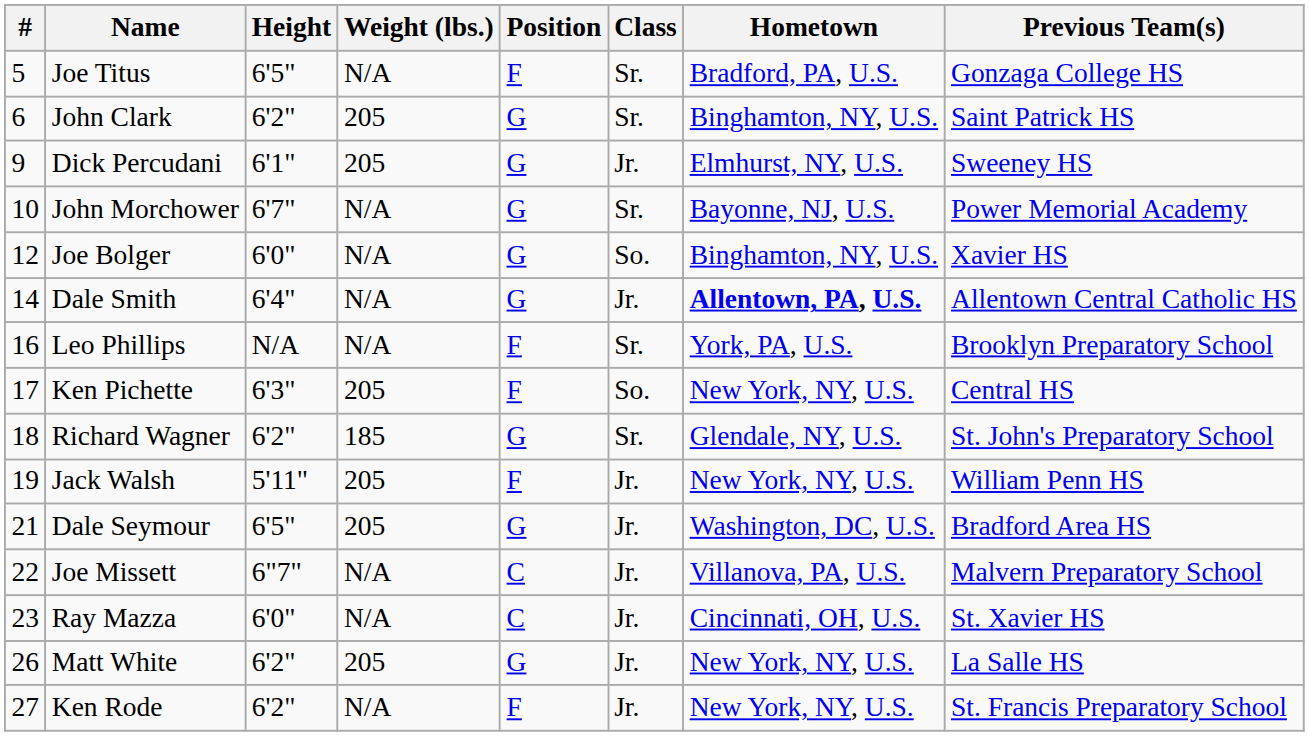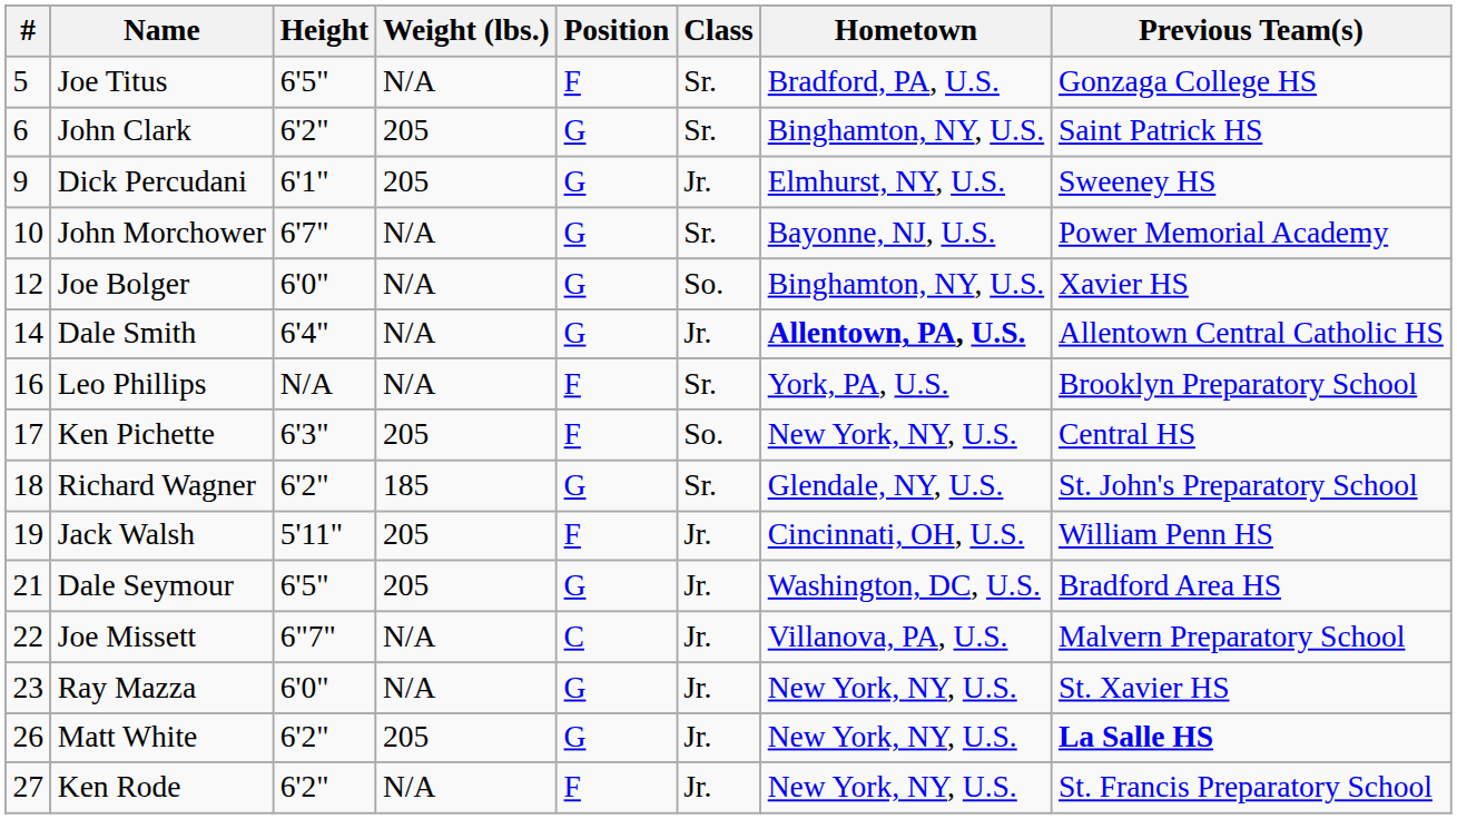 <table class="wikitable" style="font-size: 90%">
 <tr>
 <th>#</th>
 <th>Name</th>
 <th>Height</th>
 <th>Weight (lbs.)</th>
 <th>Position</th>
 <th>Class</th>
 <th>Hometown</th>
 <th>Previous Team(s)</th>
 </tr>
 <tr>
 <td>5</td>
 <td>Joe Titus</td>
 <td>6'5"</td>
 <td>N/A</td>
 <td><a href='#'>F</a></td>
 <td>Sr.</td>
 <td><a href='#'>Bradford, PA</a>, <a href='#'>U.S.</a></td>
 <td><a href='#'>Gonzaga College HS</a></td>
 </tr>
 <tr>
 <td>6</td>
 <td>John Clark</td>
 <td>6'2"</td>
 <td>205</td>
 <td><a href='#'>G</a></td>
 <td>Sr.</td>
 <td><a href='#'>Binghamton, NY</a>, <a href='#'>U.S.</a></td>
 <td><a href='#'>Saint Patrick HS</a></td>
 </tr>
 <tr>
 <td>9</td>
 <td>Dick Percudani</td>
 <td>6'1"</td>
 <td>205</td>
 <td><a href='#'>G</a></td>
 <td>Jr.</td>
 <td><a href='#'>Elmhurst, NY</a>, <a href='#'>U.S.</a></td>
 <td><a href='#'>Sweeney HS</a></td>
 </tr>
 <tr>
 <td>10</td>
 <td>John Morchower</td>
 <td>6'7"</td>
 <td>N/A</td>
 <td><a href='#'>G</a></td>
 <td>Sr.</td>
 <td><a href='#'>Bayonne, NJ</a>, <a href='#'>U.S.</a></td>
 <td><a href='#'>Power Memorial Academy</a></td>
 </tr>
 <tr>
 <td>12</td>
 <td>Joe Bolger</td>
 <td>6'0"</td>
 <td>N/A</td>
 <td><a href='#'>G</a></td>
 <td>So.</td>
 <td><a href='#'>Binghamton, NY</a>, <a href='#'>U.S.</a></td>
 <td><a href='#'>Xavier HS</a></td>
 </tr>
 <tr>
 <td>14</td>
 <td>Dale Smith</td>
 <td>6'4"</td>
 <td>N/A</td>
 <td><a href='#'>G</a></td>
 <td>Jr.</td>
 <td><strong><a href='#'>Allentown, PA</a>, <a href='#'>U.S.</a></strong></td>
 <td><a href='#'>Allentown Central Catholic HS</a></td>
 </tr>
 <tr>
 <td>16</td>
 <td>Leo Phillips</td>
 <td>N/A</td>
 <td>N/A</td>
 <td><a href='#'>F</a></td>
 <td>Sr.</td>
 <td><a href='#'>York, PA</a>, <a href='#'>U.S.</a></td>
 <td><a href='#'>Brooklyn Preparatory School</a></td>
 </tr>
 <tr>
 <td>17</td>
 <td>Ken Pichette</td>
 <td>6'3"</td>
 <td>205</td>
 <td><a href='#'>F</a></td>
 <td>So.</td>
 <td><a href='#'>New York, NY</a>, <a href='#'>U.S.</a></td>
 <td><a href='#'>Central HS</a></td>
 </tr>
 <tr>
 <td>18</td>
 <td>Richard Wagner</td>
 <td>6'2"</td>
 <td>185</td>
 <td><a href='#'>G</a></td>
 <td>Sr.</td>
 <td><a href='#'>Glendale, NY</a>, <a href='#'>U.S.</a></td>
 <td><a href='#'>St. John's Preparatory School</a></td>
 </tr>
 <tr>
 <td>19</td>
 <td>Jack Walsh</td>
 <td>5'11"</td>
 <td>205</td>
 <td><a href='#'>F</a></td>
 <td>Jr.</td>
-<td><a href='#'>New York, NY</a>, <a href='#'>U.S.</a></td>
+<td><a href='#'>Cincinnati, OH</a>, <a href='#'>U.S.</a></td>
 <td><a href='#'>William Penn HS</a></td>
 </tr>
 <tr>
 <td>21</td>
 <td>Dale Seymour</td>
 <td>6'5"</td>
 <td>205</td>
 <td><a href='#'>G</a></td>
 <td>Jr.</td>
 <td><a href='#'>Washington, DC</a>, <a href='#'>U.S.</a></td>
 <td><a href='#'>Bradford Area HS</a></td>
 </tr>
 <tr>
 <td>22</td>
 <td>Joe Missett</td>
 <td>6"7"</td>
 <td>N/A</td>
 <td><a href='#'>C</a></td>
 <td>Jr.</td>
 <td><a href='#'>Villanova, PA</a>, <a href='#'>U.S.</a></td>
 <td><a href='#'>Malvern Preparatory School</a></td>
 </tr>
 <tr>
 <td>23</td>
 <td>Ray Mazza</td>
 <td>6'0"</td>
 <td>N/A</td>
-<td><a href='#'>C</a></td>
+<td><a href='#'>G</a></td>
 <td>Jr.</td>
-<td><a href='#'>Cincinnati, OH</a>, <a href='#'>U.S.</a></td>
+<td><a href='#'>New York, NY</a>, <a href='#'>U.S.</a></td>
 <td><a href='#'>St. Xavier HS</a></td>
 </tr>
 <tr>
 <td>26</td>
 <td>Matt White</td>
 <td>6'2"</td>
 <td>205</td>
 <td><a href='#'>G</a></td>
 <td>Jr.</td>
 <td><a href='#'>New York, NY</a>, <a href='#'>U.S.</a></td>
-<td><a href='#'>La Salle HS</a></td>
+<td><strong><a href='#'>La Salle HS</a></strong></td>
 </tr>
 <tr>
 <td>27</td>
 <td>Ken Rode</td>
 <td>6'2"</td>
 <td>N/A</td>
 <td><a href='#'>F</a></td>
 <td>Jr.</td>
 <td><a href='#'>New York, NY</a>, <a href='#'>U.S.</a></td>
 <td><a href='#'>St. Francis Preparatory School</a></td>
 </tr>
 </table>
